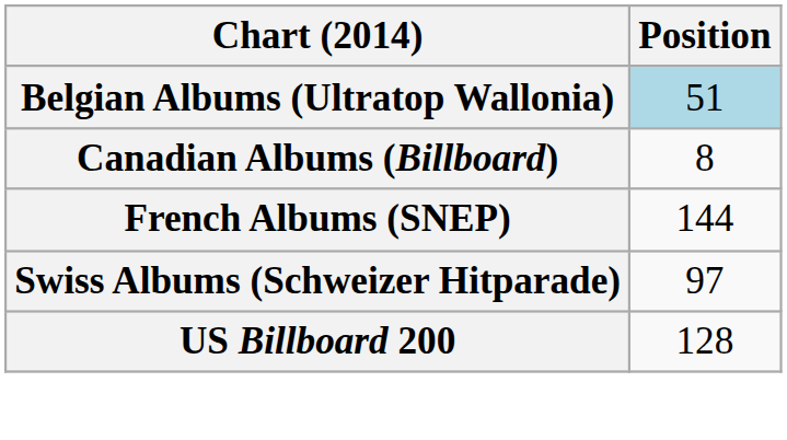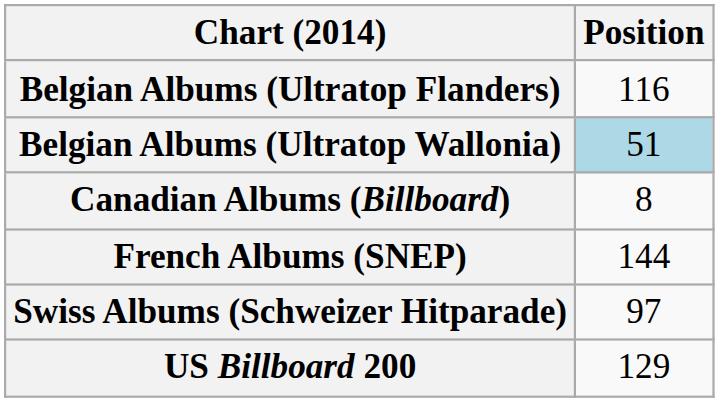 <table class="wikitable sortable plainrowheaders" style="text-align:center">
 <tr>
 <th scope="col">Chart (2014)</th>
 <th scope="col">Position</th>
+</tr>
+<tr>
+<th scope="row">Belgian Albums (Ultratop Flanders)</th>
+<td>116</td>
 </tr>
 <tr>
 <th scope="row">Belgian Albums (Ultratop Wallonia)</th>
 <td style="background: lightblue;">51</td>
 </tr>
 <tr>
 <th scope="row">Canadian Albums (<em>Billboard</em>)</th>
 <td>8</td>
 </tr>
 <tr>
 <th scope="row">French Albums (SNEP)</th>
 <td>144</td>
 </tr>
 <tr>
 <th scope="row">Swiss Albums (Schweizer Hitparade)</th>
 <td>97</td>
 </tr>
 <tr>
 <th scope="row">US <em>Billboard</em> 200</th>
-<td>128</td>
+<td>129</td>
 </tr>
 </table>
